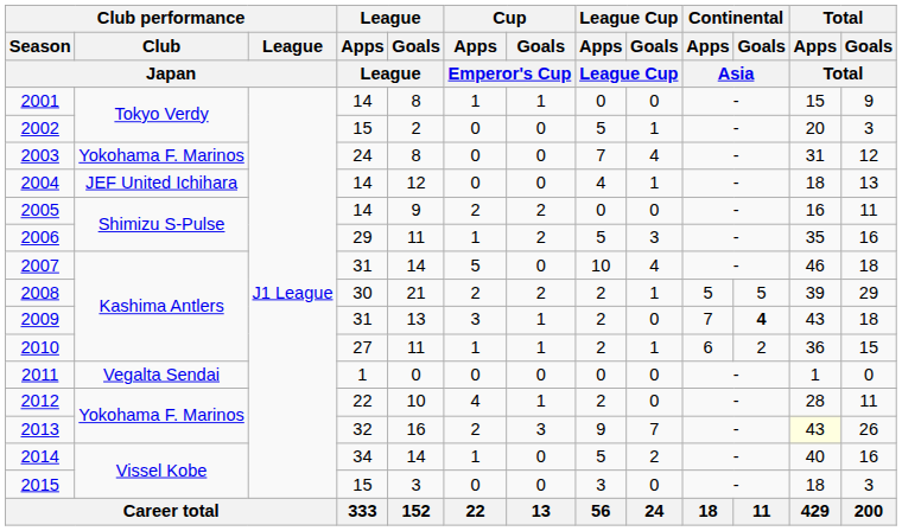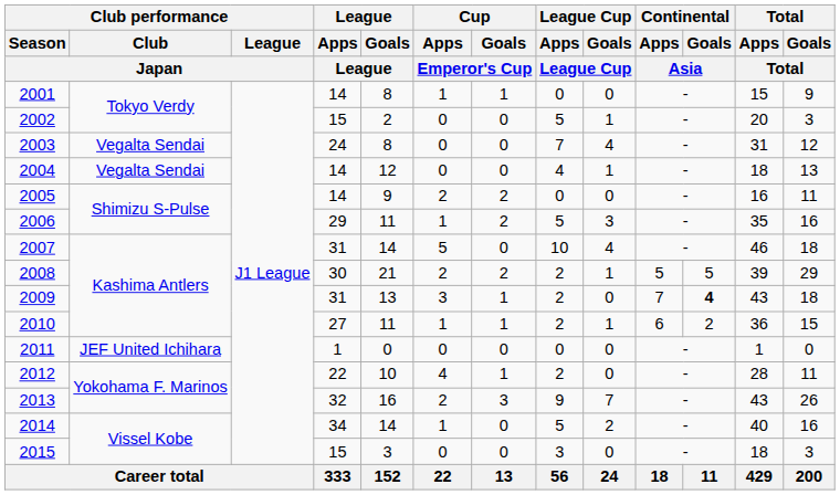 <table class="wikitable" style="text-align:center">
 <tr>
 <th colspan=3>Club performance</th>
 <th colspan=2>League</th>
 <th colspan=2>Cup</th>
 <th colspan=2>League Cup</th>
 <th colspan=2>Continental</th>
 <th colspan=2>Total</th>
 </tr>
 <tr>
 <th>Season</th>
 <th>Club</th>
 <th>League</th>
 <th>Apps</th>
 <th>Goals</th>
 <th>Apps</th>
 <th>Goals</th>
 <th>Apps</th>
 <th>Goals</th>
 <th>Apps</th>
 <th>Goals</th>
 <th>Apps</th>
 <th>Goals</th>
 </tr>
 <tr>
 <th colspan=3>Japan</th>
 <th colspan=2>League</th>
 <th colspan=2><a href='#'>Emperor's Cup</a></th>
 <th colspan=2><a href='#'>League Cup</a></th>
 <th colspan=2><a href='#'>Asia</a></th>
 <th colspan=2>Total</th>
 </tr>
 <tr>
 <td><a href='#'>2001</a></td>
 <td rowspan="2"><a href='#'>Tokyo Verdy</a></td>
 <td rowspan="15"><a href='#'>J1 League</a></td>
 <td>14</td>
 <td>8</td>
 <td>1</td>
 <td>1</td>
 <td>0</td>
 <td>0</td>
 <td colspan="2">-</td>
 <td>15</td>
 <td>9</td>
 </tr>
 <tr>
 <td><a href='#'>2002</a></td>
 <td>15</td>
 <td>2</td>
 <td>0</td>
 <td>0</td>
 <td>5</td>
 <td>1</td>
 <td colspan="2">-</td>
 <td>20</td>
 <td>3</td>
 </tr>
 <tr>
 <td><a href='#'>2003</a></td>
-<td><a href='#'>Yokohama F. Marinos</a></td>
+<td><a href='#'>Vegalta Sendai</a></td>
 <td>24</td>
 <td>8</td>
 <td>0</td>
 <td>0</td>
 <td>7</td>
 <td>4</td>
 <td colspan="2">-</td>
 <td>31</td>
 <td>12</td>
 </tr>
 <tr>
 <td><a href='#'>2004</a></td>
-<td><a href='#'>JEF United Ichihara</a></td>
+<td><a href='#'>Vegalta Sendai</a></td>
 <td>14</td>
 <td>12</td>
 <td>0</td>
 <td>0</td>
 <td>4</td>
 <td>1</td>
 <td colspan="2">-</td>
 <td>18</td>
 <td>13</td>
 </tr>
 <tr>
 <td><a href='#'>2005</a></td>
 <td rowspan="2"><a href='#'>Shimizu S-Pulse</a></td>
 <td>14</td>
 <td>9</td>
 <td>2</td>
 <td>2</td>
 <td>0</td>
 <td>0</td>
 <td colspan="2">-</td>
 <td>16</td>
 <td>11</td>
 </tr>
 <tr>
 <td><a href='#'>2006</a></td>
 <td>29</td>
 <td>11</td>
 <td>1</td>
 <td>2</td>
 <td>5</td>
 <td>3</td>
 <td colspan="2">-</td>
 <td>35</td>
 <td>16</td>
 </tr>
 <tr>
 <td><a href='#'>2007</a></td>
 <td rowspan="4"><a href='#'>Kashima Antlers</a></td>
 <td>31</td>
 <td>14</td>
 <td>5</td>
 <td>0</td>
 <td>10</td>
 <td>4</td>
 <td colspan="2">-</td>
 <td>46</td>
 <td>18</td>
 </tr>
 <tr>
 <td><a href='#'>2008</a></td>
 <td>30</td>
 <td>21</td>
 <td>2</td>
 <td>2</td>
 <td>2</td>
 <td>1</td>
 <td>5</td>
 <td>5</td>
 <td>39</td>
 <td>29</td>
 </tr>
 <tr>
 <td><a href='#'>2009</a></td>
 <td>31</td>
 <td>13</td>
 <td>3</td>
 <td>1</td>
 <td>2</td>
 <td>0</td>
 <td>7</td>
 <td><strong>4</strong></td>
 <td>43</td>
 <td>18</td>
 </tr>
 <tr>
 <td><a href='#'>2010</a></td>
 <td>27</td>
 <td>11</td>
 <td>1</td>
 <td>1</td>
 <td>2</td>
 <td>1</td>
 <td>6</td>
 <td>2</td>
 <td>36</td>
 <td>15</td>
 </tr>
 <tr>
 <td><a href='#'>2011</a></td>
-<td><a href='#'>Vegalta Sendai</a></td>
+<td><a href='#'>JEF United Ichihara</a></td>
 <td>1</td>
 <td>0</td>
 <td>0</td>
 <td>0</td>
 <td>0</td>
 <td>0</td>
 <td colspan="2">-</td>
 <td>1</td>
 <td>0</td>
 </tr>
 <tr>
 <td><a href='#'>2012</a></td>
 <td rowspan="2"><a href='#'>Yokohama F. Marinos</a></td>
 <td>22</td>
 <td>10</td>
 <td>4</td>
 <td>1</td>
 <td>2</td>
 <td>0</td>
 <td colspan="2">-</td>
 <td>28</td>
 <td>11</td>
 </tr>
 <tr>
 <td><a href='#'>2013</a></td>
 <td>32</td>
 <td>16</td>
 <td>2</td>
 <td>3</td>
 <td>9</td>
 <td>7</td>
 <td colspan="2">-</td>
-<td style="background: lightyellow;">43</td>
+<td>43</td>
 <td>26</td>
 </tr>
 <tr>
 <td><a href='#'>2014</a></td>
 <td rowspan="2"><a href='#'>Vissel Kobe</a></td>
 <td>34</td>
 <td>14</td>
 <td>1</td>
 <td>0</td>
 <td>5</td>
 <td>2</td>
 <td colspan="2">-</td>
 <td>40</td>
 <td>16</td>
 </tr>
 <tr>
 <td><a href='#'>2015</a></td>
 <td>15</td>
 <td>3</td>
 <td>0</td>
 <td>0</td>
 <td>3</td>
 <td>0</td>
 <td colspan="2">-</td>
 <td>18</td>
 <td>3</td>
 </tr>
 <tr>
 <th colspan=3>Career total</th>
 <th>333</th>
 <th>152</th>
 <th>22</th>
 <th>13</th>
 <th>56</th>
 <th>24</th>
 <th>18</th>
 <th>11</th>
 <th>429</th>
 <th>200</th>
 </tr>
 </table>
